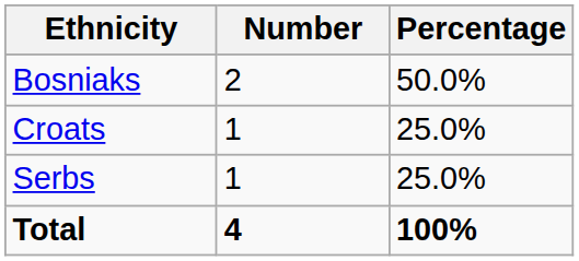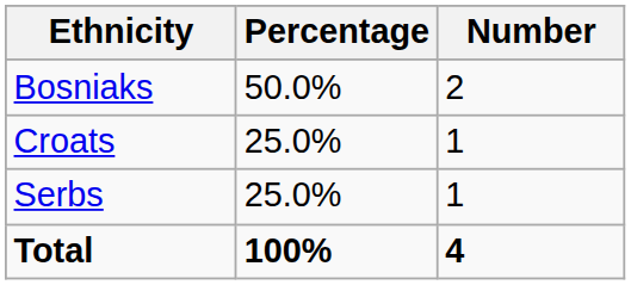 <table class="wikitable">
 <tr>
 <th width="100px">Ethnicity</th>
+<th width="80px">Percentage</th>
 <th width="80px">Number</th>
-<th width="80px">Percentage</th>
 </tr>
 <tr>
 <td><a href='#'>Bosniaks</a></td>
+<td>50.0%</td>
 <td>2</td>
-<td>50.0%</td>
 </tr>
 <tr>
 <td><a href='#'>Croats</a></td>
+<td>25.0%</td>
 <td>1</td>
-<td>25.0%</td>
 </tr>
 <tr>
 <td><a href='#'>Serbs</a></td>
+<td>25.0%</td>
 <td>1</td>
-<td>25.0%</td>
 </tr>
 <tr>
 <td><strong>Total</strong></td>
+<td><strong>100%</strong></td>
 <td><strong>4</strong></td>
-<td><strong>100%</strong></td>
 </tr>
 </table>
